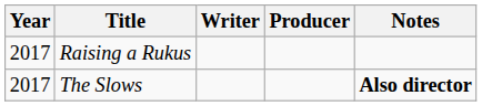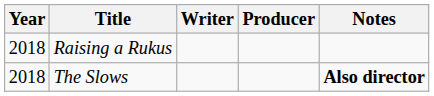 <table class="wikitable sortable">
 <tr>
 <th>Year</th>
 <th>Title</th>
 <th>Writer</th>
 <th>Producer</th>
 <th>Notes</th>
 </tr>
 <tr>
-<td>2017</td>
+<td>2018</td>
 <td><em>Raising a Rukus</em></td>
 <td></td>
 <td></td>
 <td></td>
 </tr>
 <tr>
-<td>2017</td>
+<td>2018</td>
 <td><em>The Slows</em></td>
 <td></td>
 <td></td>
 <td><strong>Also director</strong></td>
 </tr>
 </table>
